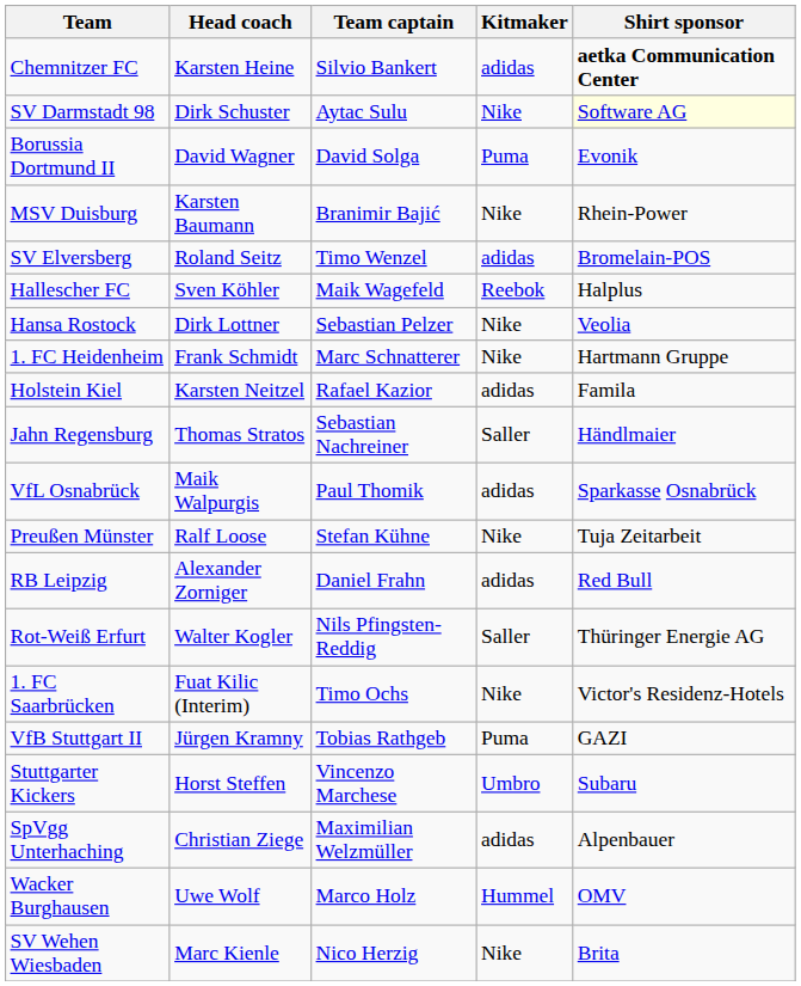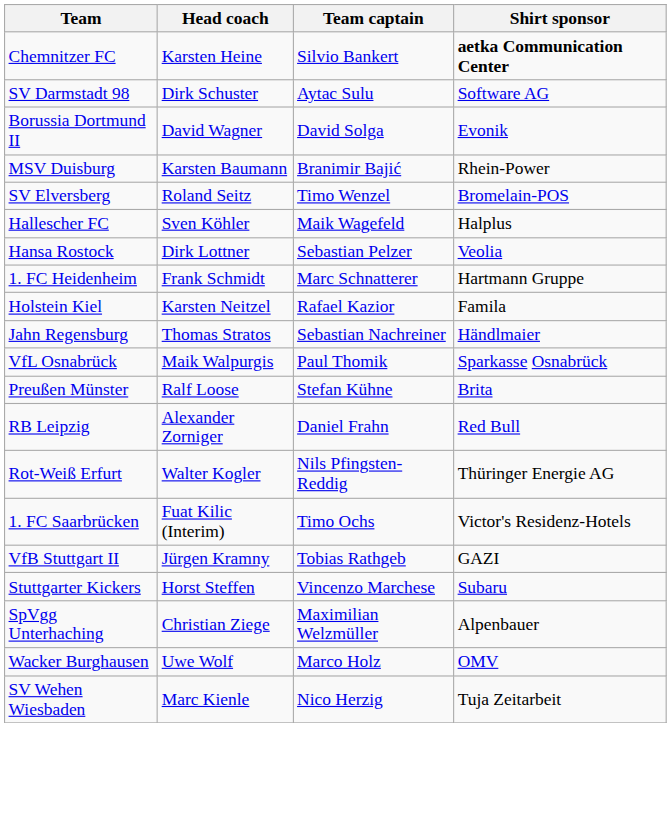 <table class="wikitable sortable">
 <tr>
 <th>Team</th>
 <th>Head coach</th>
 <th>Team captain</th>
-<th>Kitmaker</th>
 <th>Shirt sponsor</th>
 </tr>
 <tr>
 <td><a href='#'>Chemnitzer FC</a></td>
 <td> <a href='#'>Karsten Heine</a></td>
 <td> <a href='#'>Silvio Bankert</a></td>
-<td><a href='#'>adidas</a></td>
 <td><strong>aetka Communication Center</strong></td>
 </tr>
 <tr>
 <td><a href='#'>SV Darmstadt 98</a></td>
 <td> <a href='#'>Dirk Schuster</a></td>
 <td> <a href='#'>Aytac Sulu</a></td>
-<td><a href='#'>Nike</a></td>
-<td style="background: lightyellow;"><a href='#'>Software AG</a></td>
+<td><a href='#'>Software AG</a></td>
 </tr>
 <tr>
 <td><a href='#'>Borussia Dortmund II</a></td>
 <td> <a href='#'>David Wagner</a></td>
 <td> <a href='#'>David Solga</a></td>
-<td><a href='#'>Puma</a></td>
 <td><a href='#'>Evonik</a></td>
 </tr>
 <tr>
 <td><a href='#'>MSV Duisburg</a></td>
 <td> <a href='#'>Karsten Baumann</a></td>
 <td> <a href='#'>Branimir Bajić</a></td>
-<td>Nike</td>
 <td>Rhein-Power</td>
 </tr>
 <tr>
 <td><a href='#'>SV Elversberg</a></td>
 <td> <a href='#'>Roland Seitz</a></td>
 <td> <a href='#'>Timo Wenzel</a></td>
-<td><a href='#'>adidas</a></td>
 <td><a href='#'>Bromelain-POS</a></td>
 </tr>
 <tr>
 <td><a href='#'>Hallescher FC</a></td>
 <td> <a href='#'>Sven Köhler</a></td>
 <td> <a href='#'>Maik Wagefeld</a></td>
-<td><a href='#'>Reebok</a></td>
 <td>Halplus</td>
 </tr>
 <tr>
 <td><a href='#'>Hansa Rostock</a></td>
 <td> <a href='#'>Dirk Lottner</a></td>
 <td> <a href='#'>Sebastian Pelzer</a></td>
-<td>Nike</td>
 <td><a href='#'>Veolia</a></td>
 </tr>
 <tr>
 <td><a href='#'>1. FC Heidenheim</a></td>
 <td> <a href='#'>Frank Schmidt</a></td>
 <td> <a href='#'>Marc Schnatterer</a></td>
-<td>Nike</td>
 <td>Hartmann Gruppe</td>
 </tr>
 <tr>
 <td><a href='#'>Holstein Kiel</a></td>
 <td> <a href='#'>Karsten Neitzel</a></td>
 <td> <a href='#'>Rafael Kazior</a></td>
-<td>adidas</td>
 <td>Famila</td>
 </tr>
 <tr>
 <td><a href='#'>Jahn Regensburg</a></td>
 <td> <a href='#'>Thomas Stratos</a></td>
 <td> <a href='#'>Sebastian Nachreiner</a></td>
-<td>Saller</td>
 <td><a href='#'>Händlmaier</a></td>
 </tr>
 <tr>
 <td><a href='#'>VfL Osnabrück</a></td>
 <td> <a href='#'>Maik Walpurgis</a></td>
 <td> <a href='#'>Paul Thomik</a></td>
-<td>adidas</td>
 <td><a href='#'>Sparkasse</a> <a href='#'>Osnabrück</a></td>
 </tr>
 <tr>
 <td><a href='#'>Preußen Münster</a></td>
 <td> <a href='#'>Ralf Loose</a></td>
 <td> <a href='#'>Stefan Kühne</a></td>
-<td>Nike</td>
-<td>Tuja Zeitarbeit</td>
+<td><a href='#'>Brita</a></td>
 </tr>
 <tr>
 <td><a href='#'>RB Leipzig</a></td>
 <td> <a href='#'>Alexander Zorniger</a></td>
 <td> <a href='#'>Daniel Frahn</a></td>
-<td>adidas</td>
 <td><a href='#'>Red Bull</a></td>
 </tr>
 <tr>
 <td><a href='#'>Rot-Weiß Erfurt</a></td>
 <td> <a href='#'>Walter Kogler</a></td>
 <td> <a href='#'>Nils Pfingsten-Reddig</a></td>
-<td>Saller</td>
 <td>Thüringer Energie AG</td>
 </tr>
 <tr>
 <td><a href='#'>1. FC Saarbrücken</a></td>
 <td> <a href='#'>Fuat Kilic</a> (Interim)</td>
 <td> <a href='#'>Timo Ochs</a></td>
-<td>Nike</td>
 <td>Victor's Residenz-Hotels</td>
 </tr>
 <tr>
 <td><a href='#'>VfB Stuttgart II</a></td>
 <td> <a href='#'>Jürgen Kramny</a></td>
 <td> <a href='#'>Tobias Rathgeb</a></td>
-<td>Puma</td>
 <td>GAZI</td>
 </tr>
 <tr>
 <td><a href='#'>Stuttgarter Kickers</a></td>
 <td> <a href='#'>Horst Steffen</a></td>
 <td> <a href='#'>Vincenzo Marchese</a></td>
-<td><a href='#'>Umbro</a></td>
 <td><a href='#'>Subaru</a></td>
 </tr>
 <tr>
 <td><a href='#'>SpVgg Unterhaching</a></td>
 <td> <a href='#'>Christian Ziege</a></td>
 <td> <a href='#'>Maximilian Welzmüller</a></td>
-<td>adidas</td>
 <td>Alpenbauer</td>
 </tr>
 <tr>
 <td><a href='#'>Wacker Burghausen</a></td>
 <td> <a href='#'>Uwe Wolf</a></td>
 <td> <a href='#'>Marco Holz</a></td>
-<td><a href='#'>Hummel</a></td>
 <td><a href='#'>OMV</a></td>
 </tr>
 <tr>
 <td><a href='#'>SV Wehen Wiesbaden</a></td>
 <td> <a href='#'>Marc Kienle</a></td>
 <td> <a href='#'>Nico Herzig</a></td>
-<td>Nike</td>
-<td><a href='#'>Brita</a></td>
+<td>Tuja Zeitarbeit</td>
 </tr>
 </table>
